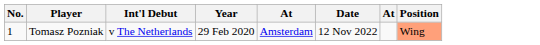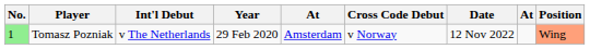 <table class="wikitable" align="center">
 <tr>
 <th>No.</th>
 <th>Player</th>
 <th>Int'l Debut</th>
 <th>Year</th>
 <th>At</th>
+<th>Cross Code Debut</th>
 <th>Date</th>
 <th>At</th>
 <th>Position</th>
 </tr>
 <tr>
-<td>1</td>
+<td style="background: lightgreen;">1</td>
 <td>Tomasz Pozniak</td>
 <td> v <a href='#'>The Netherlands</a></td>
 <td>29 Feb 2020</td>
 <td><a href='#'>Amsterdam</a></td>
+<td> v <a href='#'>Norway</a></td>
 <td>12 Nov 2022</td>
 <td></td>
 <td style="background: lightsalmon;">Wing</td>
 </tr>
 </table>
